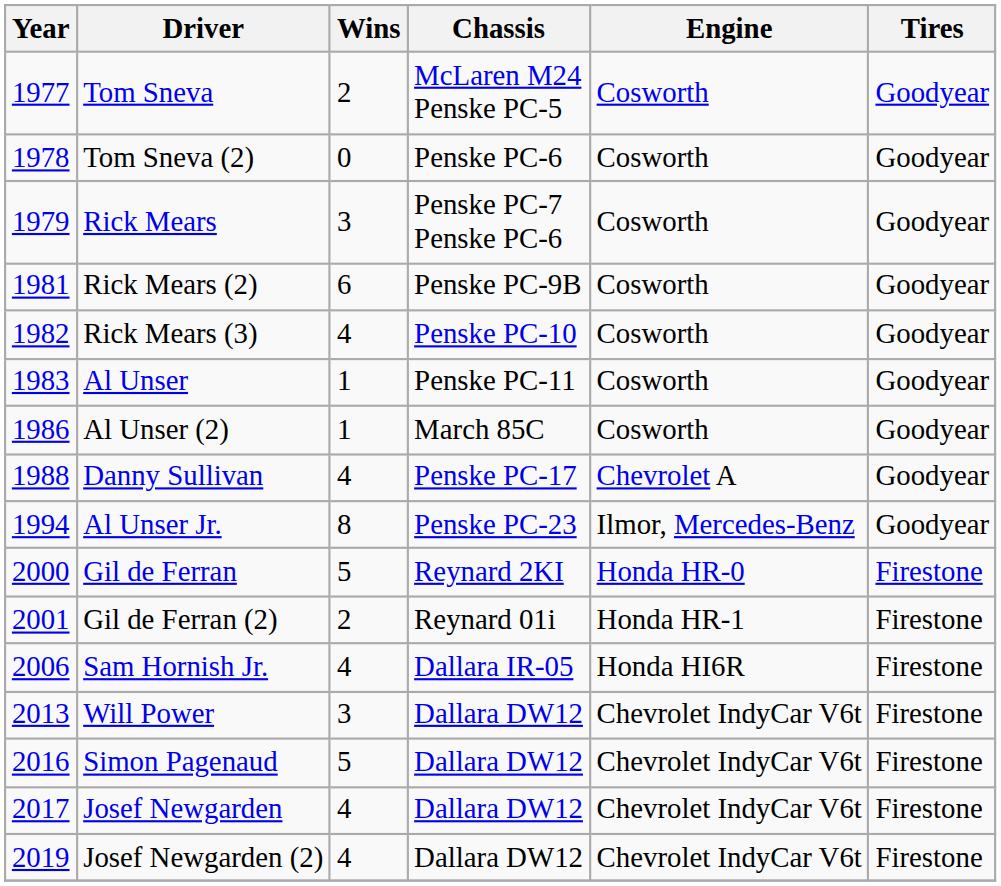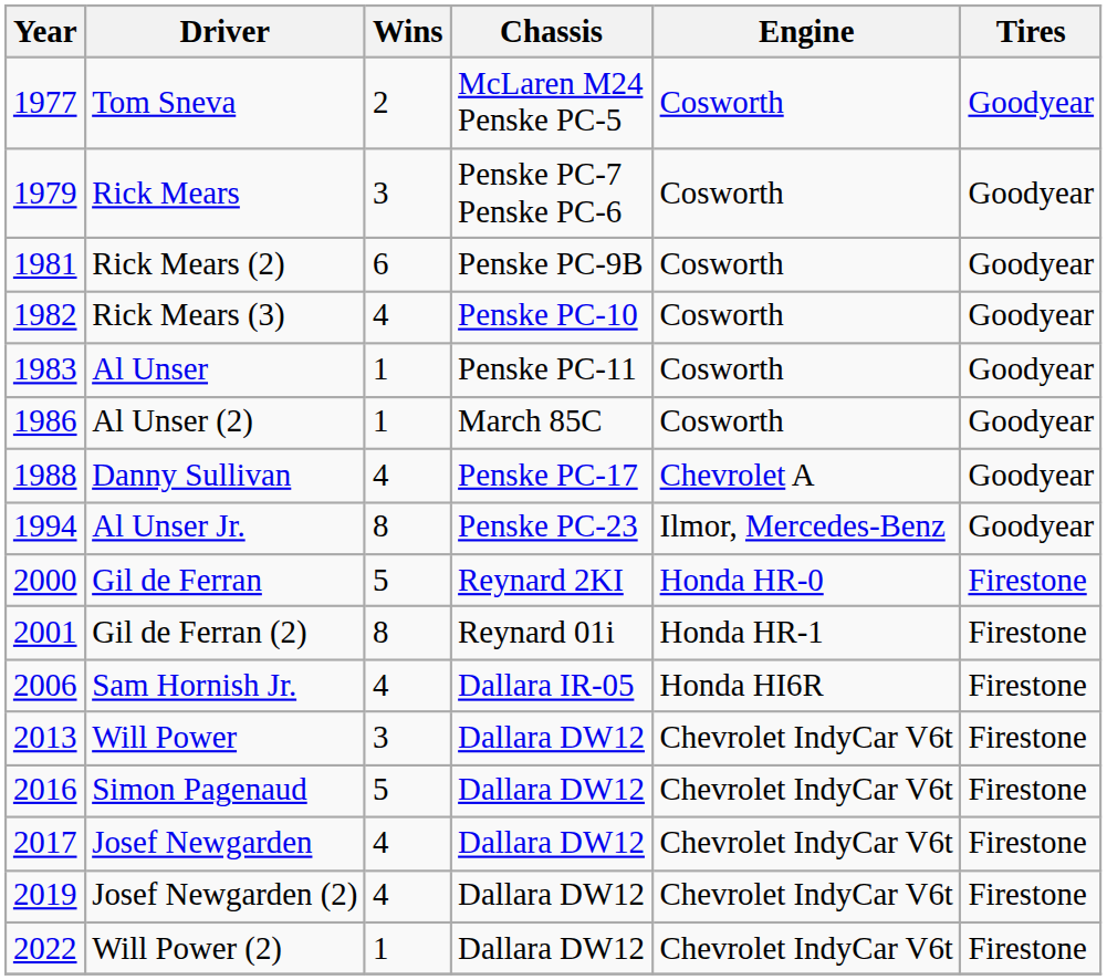 <table class="wikitable" style="font-size: 85%">
 <tr>
 <th>Year</th>
 <th>Driver</th>
 <th>Wins</th>
 <th>Chassis</th>
 <th>Engine</th>
 <th>Tires</th>
 </tr>
 <tr>
 <td><a href='#'>1977</a></td>
 <td> <a href='#'>Tom Sneva</a></td>
 <td>2</td>
 <td><a href='#'>McLaren M24</a><br>Penske PC-5</td>
 <td><a href='#'>Cosworth</a></td>
 <td><a href='#'>Goodyear</a></td>
-</tr>
-<tr>
-<td><a href='#'>1978</a></td>
-<td> Tom Sneva (2)</td>
-<td>0</td>
-<td>Penske PC-6</td>
-<td>Cosworth</td>
-<td>Goodyear</td>
 </tr>
 <tr>
 <td><a href='#'>1979</a></td>
 <td> <a href='#'>Rick Mears</a></td>
 <td>3</td>
 <td>Penske PC-7 <br>Penske PC-6</td>
 <td>Cosworth</td>
 <td>Goodyear</td>
 </tr>
 <tr>
 <td><a href='#'>1981</a></td>
 <td> Rick Mears (2)</td>
 <td>6</td>
 <td>Penske PC-9B</td>
 <td>Cosworth</td>
 <td>Goodyear</td>
 </tr>
 <tr>
 <td><a href='#'>1982</a></td>
 <td> Rick Mears (3)</td>
 <td>4</td>
 <td><a href='#'>Penske PC-10</a></td>
 <td>Cosworth</td>
 <td>Goodyear</td>
 </tr>
 <tr>
 <td><a href='#'>1983</a></td>
 <td> <a href='#'>Al Unser</a></td>
 <td>1</td>
 <td>Penske PC-11</td>
 <td>Cosworth</td>
 <td>Goodyear</td>
 </tr>
 <tr>
 <td><a href='#'>1986</a></td>
 <td> Al Unser (2)</td>
 <td>1</td>
 <td>March 85C</td>
 <td>Cosworth</td>
 <td>Goodyear</td>
 </tr>
 <tr>
 <td><a href='#'>1988</a></td>
 <td> <a href='#'>Danny Sullivan</a></td>
 <td>4</td>
 <td><a href='#'>Penske PC-17</a></td>
 <td><a href='#'>Chevrolet</a> A</td>
 <td>Goodyear</td>
 </tr>
 <tr>
 <td><a href='#'>1994</a></td>
 <td> <a href='#'>Al Unser Jr.</a></td>
 <td>8</td>
 <td><a href='#'>Penske PC-23</a></td>
 <td>Ilmor, <a href='#'>Mercedes-Benz</a></td>
 <td>Goodyear</td>
 </tr>
 <tr>
 <td><a href='#'>2000</a></td>
 <td> <a href='#'>Gil de Ferran</a></td>
 <td>5</td>
 <td><a href='#'>Reynard 2KI</a></td>
 <td><a href='#'>Honda HR-0</a></td>
 <td><a href='#'>Firestone</a></td>
 </tr>
 <tr>
 <td><a href='#'>2001</a></td>
 <td> Gil de Ferran (2)</td>
-<td>2</td>
+<td>8</td>
 <td>Reynard 01i</td>
 <td>Honda HR-1</td>
 <td>Firestone</td>
 </tr>
 <tr>
 <td><a href='#'>2006</a></td>
 <td> <a href='#'>Sam Hornish Jr.</a></td>
 <td>4</td>
 <td><a href='#'>Dallara IR-05</a></td>
 <td>Honda HI6R</td>
 <td>Firestone</td>
 </tr>
 <tr>
 <td><a href='#'>2013</a></td>
 <td> <a href='#'>Will Power</a></td>
 <td>3</td>
 <td><a href='#'>Dallara DW12</a></td>
 <td>Chevrolet IndyCar V6t</td>
 <td>Firestone</td>
 </tr>
 <tr>
 <td><a href='#'>2016</a></td>
 <td> <a href='#'>Simon Pagenaud</a></td>
 <td>5</td>
 <td><a href='#'>Dallara DW12</a></td>
 <td>Chevrolet IndyCar V6t</td>
 <td>Firestone</td>
 </tr>
 <tr>
 <td><a href='#'>2017</a></td>
 <td> <a href='#'>Josef Newgarden</a></td>
 <td>4</td>
 <td><a href='#'>Dallara DW12</a></td>
 <td>Chevrolet IndyCar V6t</td>
 <td>Firestone</td>
 </tr>
 <tr>
 <td><a href='#'>2019</a></td>
 <td> Josef Newgarden (2)</td>
 <td>4</td>
 <td>Dallara DW12</td>
 <td>Chevrolet IndyCar V6t</td>
 <td>Firestone</td>
 </tr>
 <tr>
+<td><a href='#'>2022</a></td>
+<td> Will Power (2)</td>
+<td>1</td>
+<td>Dallara DW12</td>
+<td>Chevrolet IndyCar V6t</td>
+<td>Firestone</td>
+</tr>
+<tr>
 </tr>
 </table>
